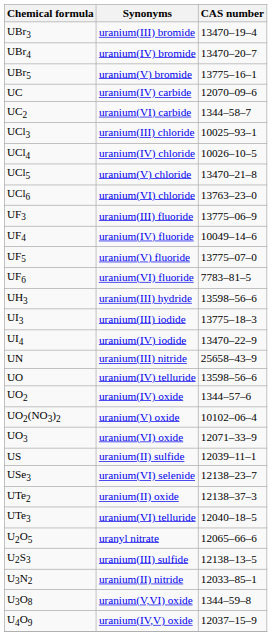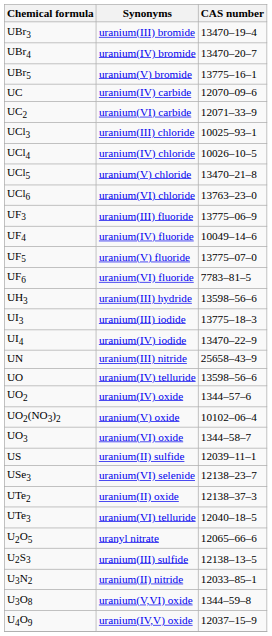 <table class="wikitable">
 <tr>
 <th>Chemical formula</th>
 <th>Synonyms</th>
 <th>CAS number</th>
 </tr>
 <tr>
 <td>UBr<sub>3</sub></td>
 <td><a href='#'>uranium(III) bromide</a></td>
 <td>13470–19–4</td>
 </tr>
 <tr>
 <td>UBr<sub>4</sub></td>
 <td><a href='#'>uranium(IV) bromide</a></td>
 <td>13470–20–7</td>
 </tr>
 <tr>
 <td>UBr<sub>5</sub></td>
 <td><a href='#'>uranium(V) bromide</a></td>
 <td>13775–16–1</td>
 </tr>
 <tr>
 <td>UC</td>
 <td><a href='#'>uranium(IV) carbide</a></td>
 <td>12070–09–6</td>
 </tr>
 <tr>
 <td>UC<sub>2</sub></td>
 <td><a href='#'>uranium(VI) carbide</a></td>
-<td>1344–58–7</td>
+<td>12071–33–9</td>
 </tr>
 <tr>
 <td>UCl<sub>3</sub></td>
 <td><a href='#'>uranium(III) chloride</a></td>
 <td>10025–93–1</td>
 </tr>
 <tr>
 <td>UCl<sub>4</sub></td>
 <td><a href='#'>uranium(IV) chloride</a></td>
 <td>10026–10–5</td>
 </tr>
 <tr>
 <td>UCl<sub>5</sub></td>
 <td><a href='#'>uranium(V) chloride</a></td>
 <td>13470–21–8</td>
 </tr>
 <tr>
 <td>UCl<sub>6</sub></td>
 <td><a href='#'>uranium(VI) chloride</a></td>
 <td>13763–23–0</td>
 </tr>
 <tr>
 <td>UF<sub>3</sub></td>
 <td><a href='#'>uranium(III) fluoride</a></td>
 <td>13775–06–9</td>
 </tr>
 <tr>
 <td>UF<sub>4</sub></td>
 <td><a href='#'>uranium(IV) fluoride</a></td>
 <td>10049–14–6</td>
 </tr>
 <tr>
 <td>UF<sub>5</sub></td>
 <td><a href='#'>uranium(V) fluoride</a></td>
 <td>13775–07–0</td>
 </tr>
 <tr>
 <td>UF<sub>6</sub></td>
 <td><a href='#'>uranium(VI) fluoride</a></td>
 <td>7783–81–5</td>
 </tr>
 <tr>
 <td>UH<sub>3</sub></td>
 <td><a href='#'>uranium(III) hydride</a></td>
 <td>13598–56–6</td>
 </tr>
 <tr>
 <td>UI<sub>3</sub></td>
 <td><a href='#'>uranium(III) iodide</a></td>
 <td>13775–18–3</td>
 </tr>
 <tr>
 <td>UI<sub>4</sub></td>
 <td><a href='#'>uranium(IV) iodide</a></td>
 <td>13470–22–9</td>
 </tr>
 <tr>
 <td>UN</td>
 <td><a href='#'>uranium(III) nitride</a></td>
 <td>25658–43–9</td>
 </tr>
 <tr>
 <td>UO</td>
 <td><a href='#'>uranium(IV) telluride</a></td>
 <td>13598–56–6</td>
 </tr>
 <tr>
 <td>UO<sub>2</sub></td>
 <td><a href='#'>uranium(IV) oxide</a></td>
 <td>1344–57–6</td>
 </tr>
 <tr>
 <td>UO<sub>2</sub>(NO<sub>3</sub>)<sub>2</sub></td>
 <td><a href='#'>uranium(V) oxide</a></td>
 <td>10102–06–4</td>
 </tr>
 <tr>
 <td>UO<sub>3</sub></td>
 <td><a href='#'>uranium(VI) oxide</a></td>
-<td>12071–33–9</td>
+<td>1344–58–7</td>
 </tr>
 <tr>
 <td>US</td>
 <td><a href='#'>uranium(II) sulfide</a></td>
 <td>12039–11–1</td>
 </tr>
 <tr>
 <td>USe<sub>3</sub></td>
 <td><a href='#'>uranium(VI) selenide</a></td>
 <td>12138–23–7</td>
 </tr>
 <tr>
 <td>UTe<sub>2</sub></td>
 <td><a href='#'>uranium(II) oxide</a></td>
 <td>12138–37–3</td>
 </tr>
 <tr>
 <td>UTe<sub>3</sub></td>
 <td><a href='#'>uranium(VI) telluride</a></td>
 <td>12040–18–5</td>
 </tr>
 <tr>
 <td>U<sub>2</sub>O<sub>5</sub></td>
 <td><a href='#'>uranyl nitrate</a></td>
 <td>12065–66–6</td>
 </tr>
 <tr>
 <td>U<sub>2</sub>S<sub>3</sub></td>
 <td><a href='#'>uranium(III) sulfide</a></td>
 <td>12138–13–5</td>
 </tr>
 <tr>
 <td>U<sub>3</sub>N<sub>2</sub></td>
 <td><a href='#'>uranium(II) nitride</a></td>
 <td>12033–85–1</td>
 </tr>
 <tr>
 <td>U<sub>3</sub>O<sub>8</sub></td>
 <td><a href='#'>uranium(V,VI) oxide</a></td>
 <td>1344–59–8</td>
 </tr>
 <tr>
 <td>U<sub>4</sub>O<sub>9</sub></td>
 <td><a href='#'>uranium(IV,V) oxide</a></td>
 <td>12037–15–9</td>
 </tr>
 <tr>
 </tr>
 </table>
